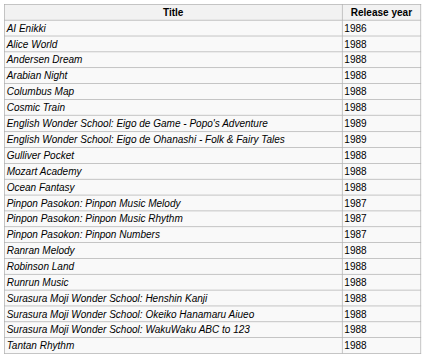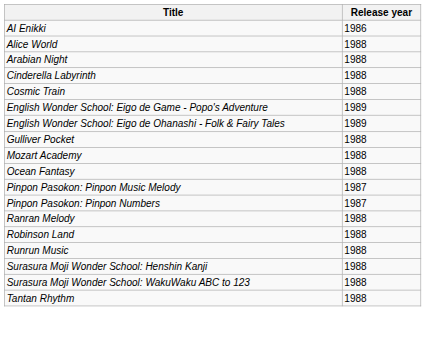 <table class="wikitable plainrowheaders sortable" style="width:50%; font-size:95%;" id="softwarelist">
 <tr>
 <th rowspan="1">Title</th>
 <th rowspan="1">Release year</th>
 </tr>
 <tr>
 <td><em>AI Enikki</em></td>
 <td>1986</td>
 </tr>
 <tr>
 <td><em>Alice World</em></td>
 <td>1988</td>
 </tr>
 <tr>
-<td><em>Andersen Dream</em></td>
-<td>1988</td>
-</tr>
-<tr>
 <td><em>Arabian Night</em></td>
 <td>1988</td>
 </tr>
 <tr>
-<td><em>Columbus Map</em></td>
+<td><em>Cinderella Labyrinth</em></td>
 <td>1988</td>
 </tr>
 <tr>
 <td><em>Cosmic Train</em></td>
 <td>1988</td>
 </tr>
 <tr>
 <td><em>English Wonder School: Eigo de Game -  Popo's Adventure</em></td>
 <td>1989</td>
 </tr>
 <tr>
 <td><em>English Wonder School: Eigo de Ohanashi -  Folk & Fairy Tales</em></td>
 <td>1989</td>
 </tr>
 <tr>
 <td><em>Gulliver Pocket</em></td>
 <td>1988</td>
 </tr>
 <tr>
 <td><em>Mozart Academy</em></td>
 <td>1988</td>
 </tr>
 <tr>
 <td><em>Ocean Fantasy</em></td>
 <td>1988</td>
 </tr>
 <tr>
 <td><em>Pinpon Pasokon: Pinpon Music Melody</em></td>
 <td>1987</td>
 </tr>
 <tr>
-<td><em>Pinpon Pasokon: Pinpon Music Rhythm</em></td>
-<td>1987</td>
-</tr>
-<tr>
 <td><em>Pinpon Pasokon: Pinpon Numbers</em></td>
 <td>1987</td>
 </tr>
 <tr>
 <td><em>Ranran Melody</em></td>
 <td>1988</td>
 </tr>
 <tr>
 <td><em>Robinson Land</em></td>
 <td>1988</td>
 </tr>
 <tr>
 <td><em>Runrun Music</em></td>
 <td>1988</td>
 </tr>
 <tr>
 <td><em>Surasura Moji Wonder School: Henshin  Kanji</em></td>
 <td>1988</td>
 </tr>
 <tr>
-<td><em>Surasura Moji Wonder School: Okeiko  Hanamaru Aiueo</em></td>
-<td>1988</td>
-</tr>
-<tr>
 <td><em>Surasura Moji Wonder School: WakuWaku ABC  to 123</em></td>
 <td>1988</td>
 </tr>
 <tr>
 <td><em>Tantan Rhythm</em></td>
 <td>1988</td>
 </tr>
 </table>
